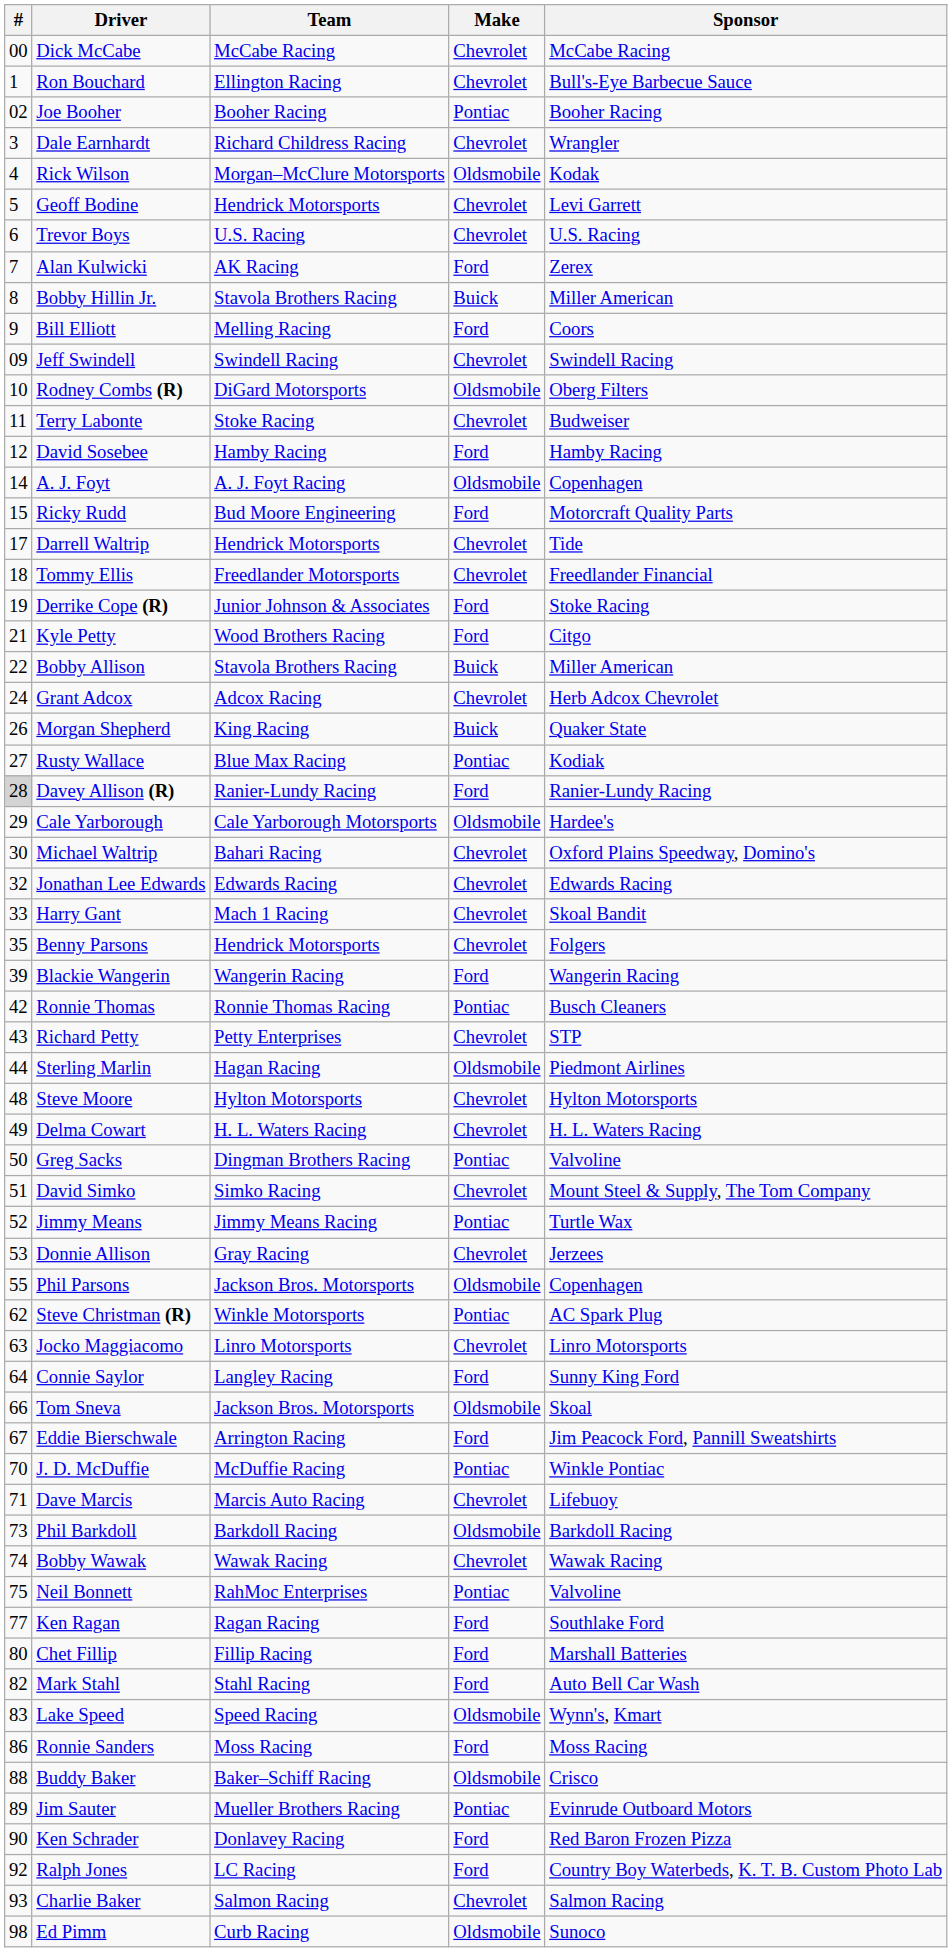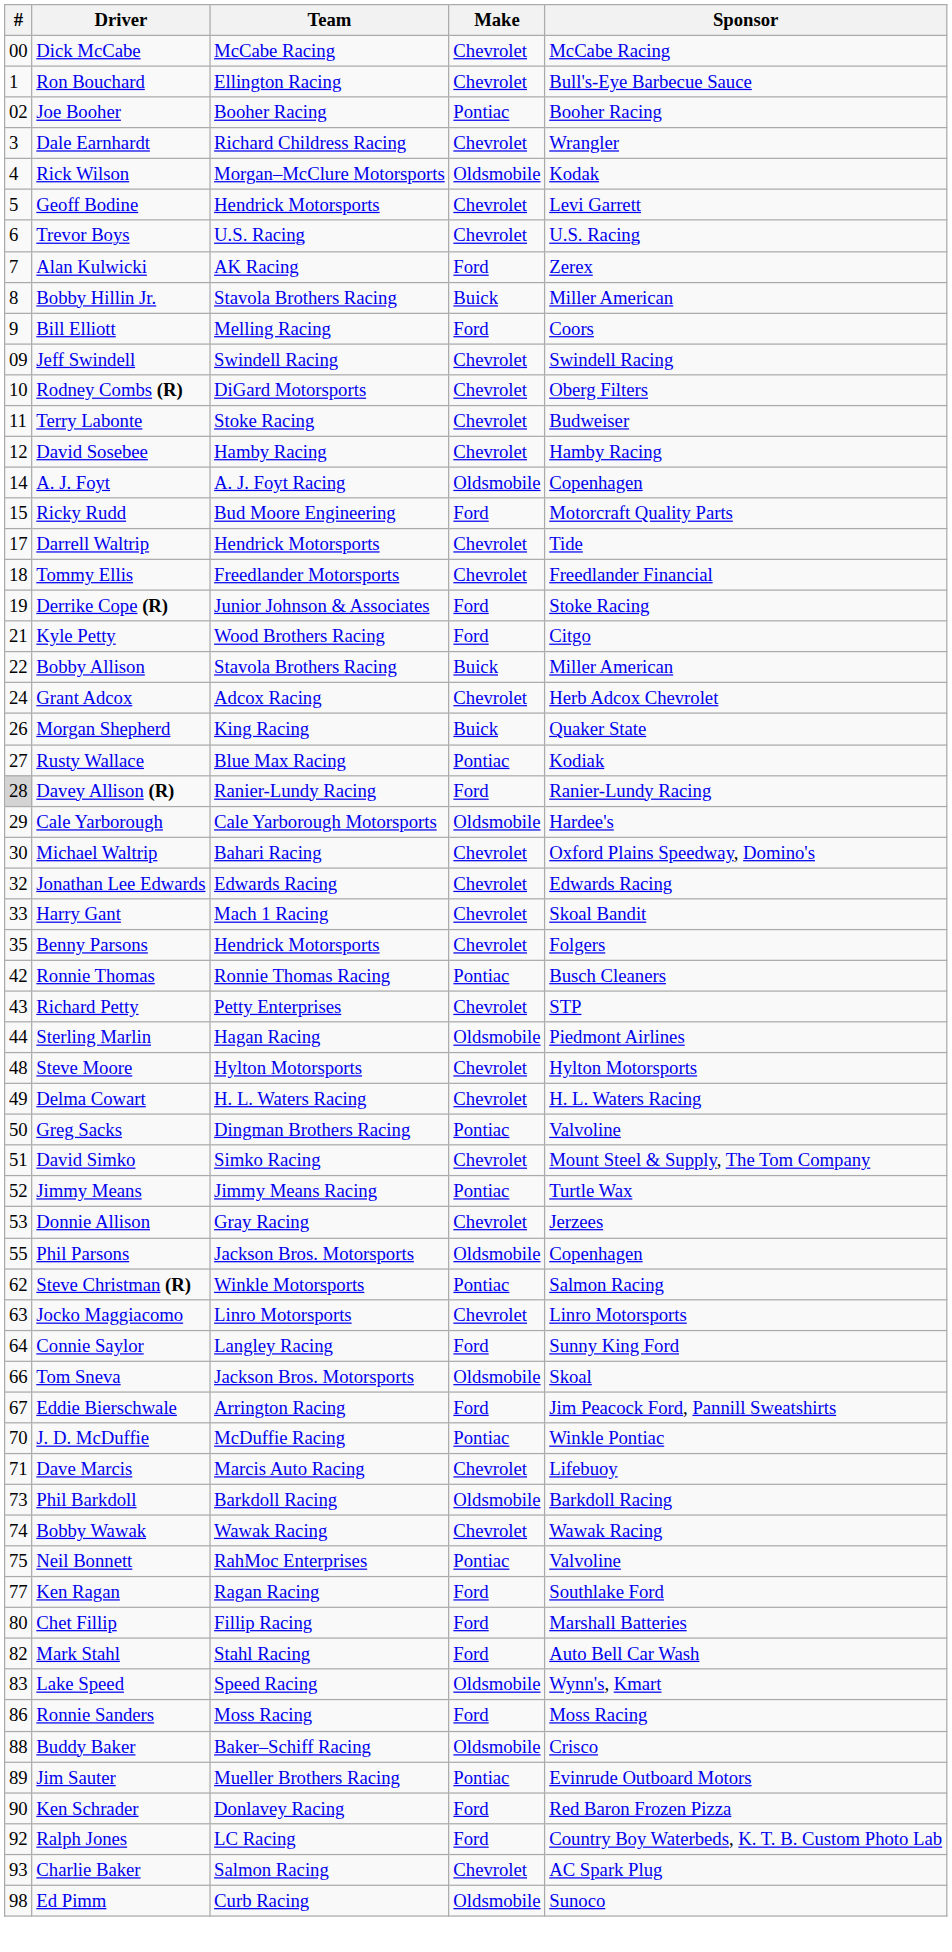 <table class="wikitable" style="font-size:95%">
 <tr>
 <th>#</th>
 <th>Driver</th>
 <th>Team</th>
 <th>Make</th>
 <th>Sponsor</th>
 </tr>
 <tr>
 <td>00</td>
 <td><a href='#'>Dick McCabe</a></td>
 <td><a href='#'>McCabe Racing</a></td>
 <td><a href='#'>Chevrolet</a></td>
 <td><a href='#'>McCabe Racing</a></td>
 </tr>
 <tr>
 <td>1</td>
 <td><a href='#'>Ron Bouchard</a></td>
 <td><a href='#'>Ellington Racing</a></td>
 <td><a href='#'>Chevrolet</a></td>
 <td><a href='#'>Bull's-Eye Barbecue Sauce</a></td>
 </tr>
 <tr>
 <td>02</td>
 <td><a href='#'>Joe Booher</a></td>
 <td><a href='#'>Booher Racing</a></td>
 <td><a href='#'>Pontiac</a></td>
 <td><a href='#'>Booher Racing</a></td>
 </tr>
 <tr>
 <td>3</td>
 <td><a href='#'>Dale Earnhardt</a></td>
 <td><a href='#'>Richard Childress Racing</a></td>
 <td><a href='#'>Chevrolet</a></td>
 <td><a href='#'>Wrangler</a></td>
 </tr>
 <tr>
 <td>4</td>
 <td><a href='#'>Rick Wilson</a></td>
 <td><a href='#'>Morgan–McClure Motorsports</a></td>
 <td><a href='#'>Oldsmobile</a></td>
 <td><a href='#'>Kodak</a></td>
 </tr>
 <tr>
 <td>5</td>
 <td><a href='#'>Geoff Bodine</a></td>
 <td><a href='#'>Hendrick Motorsports</a></td>
 <td><a href='#'>Chevrolet</a></td>
 <td><a href='#'>Levi Garrett</a></td>
 </tr>
 <tr>
 <td>6</td>
 <td><a href='#'>Trevor Boys</a></td>
 <td><a href='#'>U.S. Racing</a></td>
 <td><a href='#'>Chevrolet</a></td>
 <td><a href='#'>U.S. Racing</a></td>
 </tr>
 <tr>
 <td>7</td>
 <td><a href='#'>Alan Kulwicki</a></td>
 <td><a href='#'>AK Racing</a></td>
 <td><a href='#'>Ford</a></td>
 <td><a href='#'>Zerex</a></td>
 </tr>
 <tr>
 <td>8</td>
 <td><a href='#'>Bobby Hillin Jr.</a></td>
 <td><a href='#'>Stavola Brothers Racing</a></td>
 <td><a href='#'>Buick</a></td>
 <td><a href='#'>Miller American</a></td>
 </tr>
 <tr>
 <td>9</td>
 <td><a href='#'>Bill Elliott</a></td>
 <td><a href='#'>Melling Racing</a></td>
 <td><a href='#'>Ford</a></td>
 <td><a href='#'>Coors</a></td>
 </tr>
 <tr>
 <td>09</td>
 <td><a href='#'>Jeff Swindell</a></td>
 <td><a href='#'>Swindell Racing</a></td>
 <td><a href='#'>Chevrolet</a></td>
 <td><a href='#'>Swindell Racing</a></td>
 </tr>
 <tr>
 <td>10</td>
 <td><a href='#'>Rodney Combs</a> <strong>(R)</strong></td>
 <td><a href='#'>DiGard Motorsports</a></td>
-<td><a href='#'>Oldsmobile</a></td>
+<td><a href='#'>Chevrolet</a></td>
 <td><a href='#'>Oberg Filters</a></td>
 </tr>
 <tr>
 <td>11</td>
 <td><a href='#'>Terry Labonte</a></td>
 <td><a href='#'>Stoke Racing</a></td>
 <td><a href='#'>Chevrolet</a></td>
 <td><a href='#'>Budweiser</a></td>
 </tr>
 <tr>
 <td>12</td>
 <td><a href='#'>David Sosebee</a></td>
 <td><a href='#'>Hamby Racing</a></td>
-<td><a href='#'>Ford</a></td>
+<td><a href='#'>Chevrolet</a></td>
 <td><a href='#'>Hamby Racing</a></td>
 </tr>
 <tr>
 <td>14</td>
 <td><a href='#'>A. J. Foyt</a></td>
 <td><a href='#'>A. J. Foyt Racing</a></td>
 <td><a href='#'>Oldsmobile</a></td>
 <td><a href='#'>Copenhagen</a></td>
 </tr>
 <tr>
 <td>15</td>
 <td><a href='#'>Ricky Rudd</a></td>
 <td><a href='#'>Bud Moore Engineering</a></td>
 <td><a href='#'>Ford</a></td>
 <td><a href='#'>Motorcraft Quality Parts</a></td>
 </tr>
 <tr>
 <td>17</td>
 <td><a href='#'>Darrell Waltrip</a></td>
 <td><a href='#'>Hendrick Motorsports</a></td>
 <td><a href='#'>Chevrolet</a></td>
 <td><a href='#'>Tide</a></td>
 </tr>
 <tr>
 <td>18</td>
 <td><a href='#'>Tommy Ellis</a></td>
 <td><a href='#'>Freedlander Motorsports</a></td>
 <td><a href='#'>Chevrolet</a></td>
 <td><a href='#'>Freedlander Financial</a></td>
 </tr>
 <tr>
 <td>19</td>
 <td><a href='#'>Derrike Cope</a> <strong>(R)</strong></td>
 <td><a href='#'>Junior Johnson & Associates</a></td>
 <td><a href='#'>Ford</a></td>
 <td><a href='#'>Stoke Racing</a></td>
 </tr>
 <tr>
 <td>21</td>
 <td><a href='#'>Kyle Petty</a></td>
 <td><a href='#'>Wood Brothers Racing</a></td>
 <td><a href='#'>Ford</a></td>
 <td><a href='#'>Citgo</a></td>
 </tr>
 <tr>
 <td>22</td>
 <td><a href='#'>Bobby Allison</a></td>
 <td><a href='#'>Stavola Brothers Racing</a></td>
 <td><a href='#'>Buick</a></td>
 <td><a href='#'>Miller American</a></td>
 </tr>
 <tr>
 <td>24</td>
 <td><a href='#'>Grant Adcox</a></td>
 <td><a href='#'>Adcox Racing</a></td>
 <td><a href='#'>Chevrolet</a></td>
 <td><a href='#'>Herb Adcox Chevrolet</a></td>
 </tr>
 <tr>
 <td>26</td>
 <td><a href='#'>Morgan Shepherd</a></td>
 <td><a href='#'>King Racing</a></td>
 <td><a href='#'>Buick</a></td>
 <td><a href='#'>Quaker State</a></td>
 </tr>
 <tr>
 <td>27</td>
 <td><a href='#'>Rusty Wallace</a></td>
 <td><a href='#'>Blue Max Racing</a></td>
 <td><a href='#'>Pontiac</a></td>
 <td><a href='#'>Kodiak</a></td>
 </tr>
 <tr>
 <td style="background: lightgrey;">28</td>
 <td><a href='#'>Davey Allison</a> <strong>(R)</strong></td>
 <td><a href='#'>Ranier-Lundy Racing</a></td>
 <td><a href='#'>Ford</a></td>
 <td><a href='#'>Ranier-Lundy Racing</a></td>
 </tr>
 <tr>
 <td>29</td>
 <td><a href='#'>Cale Yarborough</a></td>
 <td><a href='#'>Cale Yarborough Motorsports</a></td>
 <td><a href='#'>Oldsmobile</a></td>
 <td><a href='#'>Hardee's</a></td>
 </tr>
 <tr>
 <td>30</td>
 <td><a href='#'>Michael Waltrip</a></td>
 <td><a href='#'>Bahari Racing</a></td>
 <td><a href='#'>Chevrolet</a></td>
 <td><a href='#'>Oxford Plains Speedway</a>, <a href='#'>Domino's</a></td>
 </tr>
 <tr>
 <td>32</td>
 <td><a href='#'>Jonathan Lee Edwards</a></td>
 <td><a href='#'>Edwards Racing</a></td>
 <td><a href='#'>Chevrolet</a></td>
 <td><a href='#'>Edwards Racing</a></td>
 </tr>
 <tr>
 <td>33</td>
 <td><a href='#'>Harry Gant</a></td>
 <td><a href='#'>Mach 1 Racing</a></td>
 <td><a href='#'>Chevrolet</a></td>
 <td><a href='#'>Skoal Bandit</a></td>
 </tr>
 <tr>
 <td>35</td>
 <td><a href='#'>Benny Parsons</a></td>
 <td><a href='#'>Hendrick Motorsports</a></td>
 <td><a href='#'>Chevrolet</a></td>
 <td><a href='#'>Folgers</a></td>
 </tr>
 <tr>
-<td>39</td>
-<td><a href='#'>Blackie Wangerin</a></td>
-<td><a href='#'>Wangerin Racing</a></td>
-<td><a href='#'>Ford</a></td>
-<td><a href='#'>Wangerin Racing</a></td>
-</tr>
-<tr>
 <td>42</td>
 <td><a href='#'>Ronnie Thomas</a></td>
 <td><a href='#'>Ronnie Thomas Racing</a></td>
 <td><a href='#'>Pontiac</a></td>
 <td><a href='#'>Busch Cleaners</a></td>
 </tr>
 <tr>
 <td>43</td>
 <td><a href='#'>Richard Petty</a></td>
 <td><a href='#'>Petty Enterprises</a></td>
 <td><a href='#'>Chevrolet</a></td>
 <td><a href='#'>STP</a></td>
 </tr>
 <tr>
 <td>44</td>
 <td><a href='#'>Sterling Marlin</a></td>
 <td><a href='#'>Hagan Racing</a></td>
 <td><a href='#'>Oldsmobile</a></td>
 <td><a href='#'>Piedmont Airlines</a></td>
 </tr>
 <tr>
 <td>48</td>
 <td><a href='#'>Steve Moore</a></td>
 <td><a href='#'>Hylton Motorsports</a></td>
 <td><a href='#'>Chevrolet</a></td>
 <td><a href='#'>Hylton Motorsports</a></td>
 </tr>
 <tr>
 <td>49</td>
 <td><a href='#'>Delma Cowart</a></td>
 <td><a href='#'>H. L. Waters Racing</a></td>
 <td><a href='#'>Chevrolet</a></td>
 <td><a href='#'>H. L. Waters Racing</a></td>
 </tr>
 <tr>
 <td>50</td>
 <td><a href='#'>Greg Sacks</a></td>
 <td><a href='#'>Dingman Brothers Racing</a></td>
 <td><a href='#'>Pontiac</a></td>
 <td><a href='#'>Valvoline</a></td>
 </tr>
 <tr>
 <td>51</td>
 <td><a href='#'>David Simko</a></td>
 <td><a href='#'>Simko Racing</a></td>
 <td><a href='#'>Chevrolet</a></td>
 <td><a href='#'>Mount Steel & Supply</a>, <a href='#'>The Tom Company</a></td>
 </tr>
 <tr>
 <td>52</td>
 <td><a href='#'>Jimmy Means</a></td>
 <td><a href='#'>Jimmy Means Racing</a></td>
 <td><a href='#'>Pontiac</a></td>
 <td><a href='#'>Turtle Wax</a></td>
 </tr>
 <tr>
 <td>53</td>
 <td><a href='#'>Donnie Allison</a></td>
 <td><a href='#'>Gray Racing</a></td>
 <td><a href='#'>Chevrolet</a></td>
 <td><a href='#'>Jerzees</a></td>
 </tr>
 <tr>
 <td>55</td>
 <td><a href='#'>Phil Parsons</a></td>
 <td><a href='#'>Jackson Bros. Motorsports</a></td>
 <td><a href='#'>Oldsmobile</a></td>
 <td><a href='#'>Copenhagen</a></td>
 </tr>
 <tr>
 <td>62</td>
 <td><a href='#'>Steve Christman</a> <strong>(R)</strong></td>
 <td><a href='#'>Winkle Motorsports</a></td>
 <td><a href='#'>Pontiac</a></td>
-<td><a href='#'>AC Spark Plug</a></td>
+<td><a href='#'>Salmon Racing</a></td>
 </tr>
 <tr>
 <td>63</td>
 <td><a href='#'>Jocko Maggiacomo</a></td>
 <td><a href='#'>Linro Motorsports</a></td>
 <td><a href='#'>Chevrolet</a></td>
 <td><a href='#'>Linro Motorsports</a></td>
 </tr>
 <tr>
 <td>64</td>
 <td><a href='#'>Connie Saylor</a></td>
 <td><a href='#'>Langley Racing</a></td>
 <td><a href='#'>Ford</a></td>
 <td><a href='#'>Sunny King Ford</a></td>
 </tr>
 <tr>
 <td>66</td>
 <td><a href='#'>Tom Sneva</a></td>
 <td><a href='#'>Jackson Bros. Motorsports</a></td>
 <td><a href='#'>Oldsmobile</a></td>
 <td><a href='#'>Skoal</a></td>
 </tr>
 <tr>
 <td>67</td>
 <td><a href='#'>Eddie Bierschwale</a></td>
 <td><a href='#'>Arrington Racing</a></td>
 <td><a href='#'>Ford</a></td>
 <td><a href='#'>Jim Peacock Ford</a>, <a href='#'>Pannill Sweatshirts</a></td>
 </tr>
 <tr>
 <td>70</td>
 <td><a href='#'>J. D. McDuffie</a></td>
 <td><a href='#'>McDuffie Racing</a></td>
 <td><a href='#'>Pontiac</a></td>
 <td><a href='#'>Winkle Pontiac</a></td>
 </tr>
 <tr>
 <td>71</td>
 <td><a href='#'>Dave Marcis</a></td>
 <td><a href='#'>Marcis Auto Racing</a></td>
 <td><a href='#'>Chevrolet</a></td>
 <td><a href='#'>Lifebuoy</a></td>
 </tr>
 <tr>
 <td>73</td>
 <td><a href='#'>Phil Barkdoll</a></td>
 <td><a href='#'>Barkdoll Racing</a></td>
 <td><a href='#'>Oldsmobile</a></td>
 <td><a href='#'>Barkdoll Racing</a></td>
 </tr>
 <tr>
 <td>74</td>
 <td><a href='#'>Bobby Wawak</a></td>
 <td><a href='#'>Wawak Racing</a></td>
 <td><a href='#'>Chevrolet</a></td>
 <td><a href='#'>Wawak Racing</a></td>
 </tr>
 <tr>
 <td>75</td>
 <td><a href='#'>Neil Bonnett</a></td>
 <td><a href='#'>RahMoc Enterprises</a></td>
 <td><a href='#'>Pontiac</a></td>
 <td><a href='#'>Valvoline</a></td>
 </tr>
 <tr>
 <td>77</td>
 <td><a href='#'>Ken Ragan</a></td>
 <td><a href='#'>Ragan Racing</a></td>
 <td><a href='#'>Ford</a></td>
 <td><a href='#'>Southlake Ford</a></td>
 </tr>
 <tr>
 <td>80</td>
 <td><a href='#'>Chet Fillip</a></td>
 <td><a href='#'>Fillip Racing</a></td>
 <td><a href='#'>Ford</a></td>
 <td><a href='#'>Marshall Batteries</a></td>
 </tr>
 <tr>
 <td>82</td>
 <td><a href='#'>Mark Stahl</a></td>
 <td><a href='#'>Stahl Racing</a></td>
 <td><a href='#'>Ford</a></td>
 <td><a href='#'>Auto Bell Car Wash</a></td>
 </tr>
 <tr>
 <td>83</td>
 <td><a href='#'>Lake Speed</a></td>
 <td><a href='#'>Speed Racing</a></td>
 <td><a href='#'>Oldsmobile</a></td>
 <td><a href='#'>Wynn's</a>, <a href='#'>Kmart</a></td>
 </tr>
 <tr>
 <td>86</td>
 <td><a href='#'>Ronnie Sanders</a></td>
 <td><a href='#'>Moss Racing</a></td>
 <td><a href='#'>Ford</a></td>
 <td><a href='#'>Moss Racing</a></td>
 </tr>
 <tr>
 <td>88</td>
 <td><a href='#'>Buddy Baker</a></td>
 <td><a href='#'>Baker–Schiff Racing</a></td>
 <td><a href='#'>Oldsmobile</a></td>
 <td><a href='#'>Crisco</a></td>
 </tr>
 <tr>
 <td>89</td>
 <td><a href='#'>Jim Sauter</a></td>
 <td><a href='#'>Mueller Brothers Racing</a></td>
 <td><a href='#'>Pontiac</a></td>
 <td><a href='#'>Evinrude Outboard Motors</a></td>
 </tr>
 <tr>
 <td>90</td>
 <td><a href='#'>Ken Schrader</a></td>
 <td><a href='#'>Donlavey Racing</a></td>
 <td><a href='#'>Ford</a></td>
 <td><a href='#'>Red Baron Frozen Pizza</a></td>
 </tr>
 <tr>
 <td>92</td>
 <td><a href='#'>Ralph Jones</a></td>
 <td><a href='#'>LC Racing</a></td>
 <td><a href='#'>Ford</a></td>
 <td><a href='#'>Country Boy Waterbeds</a>, <a href='#'>K. T. B. Custom Photo Lab</a></td>
 </tr>
 <tr>
 <td>93</td>
 <td><a href='#'>Charlie Baker</a></td>
 <td><a href='#'>Salmon Racing</a></td>
 <td><a href='#'>Chevrolet</a></td>
-<td><a href='#'>Salmon Racing</a></td>
+<td><a href='#'>AC Spark Plug</a></td>
 </tr>
 <tr>
 <td>98</td>
 <td><a href='#'>Ed Pimm</a></td>
 <td><a href='#'>Curb Racing</a></td>
 <td><a href='#'>Oldsmobile</a></td>
 <td><a href='#'>Sunoco</a></td>
 </tr>
 </table>
